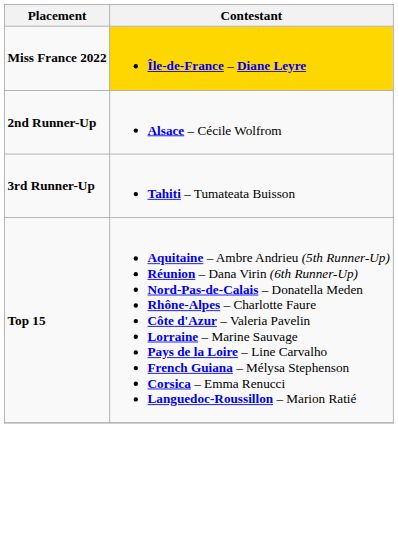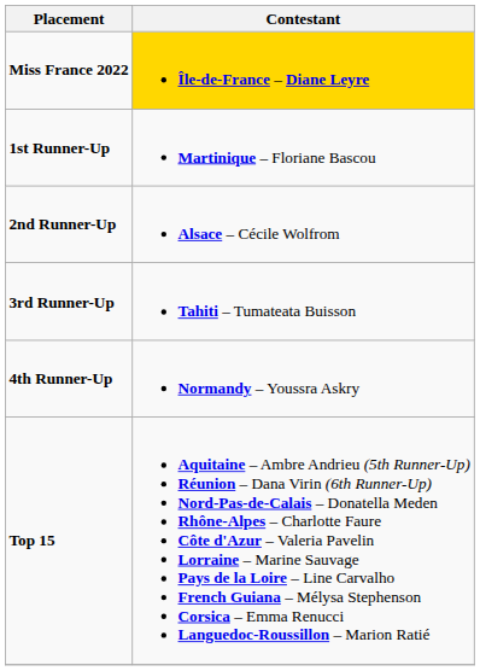 <table class="wikitable sortable" style="font-size: 95%;">
 <tr>
 <th>Placement</th>
 <th>Contestant</th>
 </tr>
 <tr>
 <td><strong>Miss France 2022</strong></td>
 <td style="background: gold;"><br><ul><li><strong> <a href='#'>Île-de-France</a></strong> – <strong><a href='#'>Diane Leyre</a></strong></li></ul></td>
 </tr>
 <tr>
+<td><strong>1st Runner-Up</strong></td>
+<td><br><ul><li><strong> <a href='#'>Martinique</a></strong> – Floriane Bascou</li></ul></td>
+</tr>
+<tr>
 <td><strong>2nd Runner-Up</strong></td>
 <td><br><ul><li><strong> <a href='#'>Alsace</a></strong> – Cécile Wolfrom</li></ul></td>
 </tr>
 <tr>
 <td><strong>3rd Runner-Up</strong></td>
 <td><br><ul><li><strong> <a href='#'>Tahiti</a></strong> – Tumateata Buisson</li></ul></td>
 </tr>
 <tr>
+<td><strong>4th Runner-Up</strong></td>
+<td><br><ul><li><strong> <a href='#'>Normandy</a></strong> – Youssra Askry</li></ul></td>
+</tr>
+<tr>
 <td><strong>Top 15</strong></td>
 <td><br><ul><li><strong> <a href='#'>Aquitaine</a></strong> – Ambre Andrieu <em>(5th Runner-Up)</em></li><li><strong> <a href='#'>Réunion</a></strong> – Dana Virin <em>(6th Runner-Up)</em></li><li><strong> <a href='#'>Nord-Pas-de-Calais</a></strong> – Donatella Meden</li><li><strong> <a href='#'>Rhône-Alpes</a></strong> – Charlotte Faure</li><li><strong> <a href='#'>Côte d'Azur</a></strong> – Valeria Pavelin</li><li><strong> <a href='#'>Lorraine</a></strong> – Marine Sauvage</li><li><strong> <a href='#'>Pays de la Loire</a></strong> – Line Carvalho</li><li><strong> <a href='#'>French Guiana</a></strong> – Mélysa Stephenson</li><li><strong> <a href='#'>Corsica</a></strong> – Emma Renucci</li><li><strong> <a href='#'>Languedoc-Roussillon</a></strong> – Marion Ratié</li></ul></td>
 </tr>
 <tr>
 </tr>
 </table>
